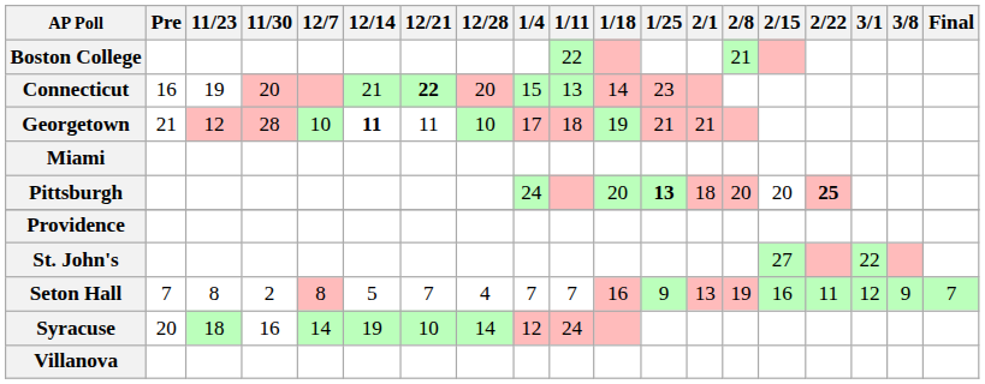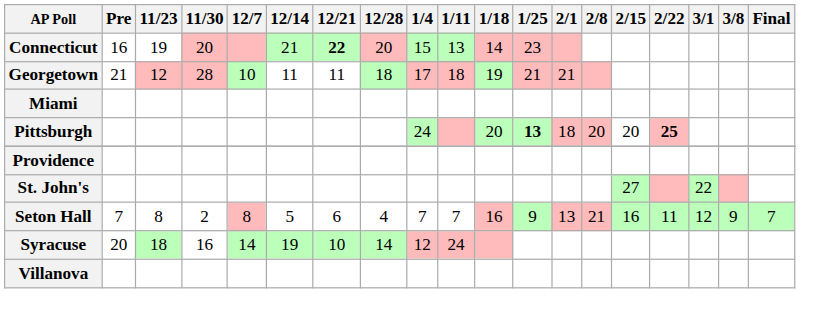 <table class="wikitable" style="white-space:nowrap;font-size:90%;">
 <tr>
 <th><small>AP Poll</small></th>
 <th>Pre</th>
 <th>11/23</th>
 <th>11/30</th>
 <th>12/7</th>
 <th>12/14</th>
 <th>12/21</th>
 <th>12/28</th>
 <th>1/4</th>
 <th>1/11</th>
 <th>1/18</th>
 <th>1/25</th>
 <th>2/1</th>
 <th>2/8</th>
 <th>2/15</th>
 <th>2/22</th>
 <th>3/1</th>
 <th>3/8</th>
 <th>Final</th>
-</tr>
-<tr style="text-align:center;">
-<th style="text-align:left;">Boston College</th>
-<td style="background:#fff;"></td>
-<td style="background:#fff;"></td>
-<td style="background:#fff;"></td>
-<td style="background:#fff;"></td>
-<td style="background:#fff;"></td>
-<td style="background:#fff;"></td>
-<td style="background:#fff;"></td>
-<td style="background:#fff;"></td>
-<td style="background:#bfb;">22</td>
-<td style="background:#fbb;"></td>
-<td style="background:#fff;"></td>
-<td style="background:#fff;"></td>
-<td style="background:#bfb;">21</td>
-<td style="background:#fbb;"></td>
-<td style="background:#fff;"></td>
-<td style="background:#fff;"></td>
-<td style="background:#fff;"></td>
-<td style="background:#fff;"></td>
 </tr>
 <tr style="text-align:center;">
 <th>Connecticut</th>
 <td style="background:#fff;">16</td>
 <td style="background:#fff;">19</td>
 <td style="background:#fbb;">20</td>
 <td style="background:#fbb;"></td>
 <td style="background:#bfb;">21</td>
 <td style="background:#bfb;"><strong>22</strong></td>
 <td style="background:#fbb;">20</td>
 <td style="background:#bfb;">15</td>
 <td style="background:#bfb;">13</td>
 <td style="background:#fbb;">14</td>
 <td style="background:#fbb;">23</td>
 <td style="background:#fbb;"></td>
 <td style="background:#fff;"></td>
 <td style="background:#fff;"></td>
 <td style="background:#fff;"></td>
 <td style="background:#fff;"></td>
 <td style="background:#fff;"></td>
 <td style="background:#fff;"></td>
 </tr>
 <tr style="text-align:center;">
 <th>Georgetown</th>
 <td style="background:#fff;">21</td>
 <td style="background:#fbb;">12</td>
 <td style="background:#fbb;">28</td>
 <td style="background:#bfb;">10</td>
-<td style="background:#fff;"><strong>11</strong></td>
 <td style="background:#fff;">11</td>
-<td style="background:#bfb;">10</td>
+<td style="background:#fff;">11</td>
+<td style="background:#bfb;">18</td>
 <td style="background:#fbb;">17</td>
 <td style="background:#fbb;">18</td>
 <td style="background:#bfb;">19</td>
 <td style="background:#fbb;">21</td>
 <td style="background:#fbb;">21</td>
 <td style="background:#fbb;"></td>
 <td style="background:#fff;"></td>
 <td style="background:#fff;"></td>
 <td style="background:#fff;"></td>
 <td style="background:#fff;"></td>
 <td style="background:#fff;"></td>
 </tr>
 <tr style="text-align:center;">
 <th>Miami</th>
 <td style="background:#fff;"></td>
 <td style="background:#fff;"></td>
 <td style="background:#fff;"></td>
 <td style="background:#fff;"></td>
 <td style="background:#fff;"></td>
 <td style="background:#fff;"></td>
 <td style="background:#fff;"></td>
 <td style="background:#fff;"></td>
 <td style="background:#fff;"></td>
 <td style="background:#fff;"></td>
 <td style="background:#fff;"></td>
 <td style="background:#fff;"></td>
 <td style="background:#fff;"></td>
 <td style="background:#fff;"></td>
 <td style="background:#fff;"></td>
 <td style="background:#fff;"></td>
 <td style="background:#fff;"></td>
 <td style="background:#fff;"></td>
 </tr>
 <tr style="text-align:center;">
 <th>Pittsburgh</th>
 <td style="background:#fff;"></td>
 <td style="background:#fff;"></td>
 <td style="background:#fff;"></td>
 <td style="background:#fff;"></td>
 <td style="background:#fff;"></td>
 <td style="background:#fff;"></td>
 <td style="background:#fff;"></td>
 <td style="background:#bfb;">24</td>
 <td style="background:#fbb;"></td>
 <td style="background:#bfb;">20</td>
 <td style="background:#bfb;"><strong>13</strong></td>
 <td style="background:#fbb;">18</td>
 <td style="background:#fbb;">20</td>
 <td style="background:#fff;">20</td>
 <td style="background:#fbb;"><strong>25</strong></td>
 <td style="background:#fff;"></td>
 <td style="background:#fff;"></td>
 <td style="background:#fff;"></td>
 </tr>
 <tr style="text-align:center;">
 </tr>
 <tr style="text-align:center;">
 <th>Providence</th>
 <td style="background:#fff;"></td>
 <td style="background:#fff;"></td>
 <td style="background:#fff;"></td>
 <td style="background:#fff;"></td>
 <td style="background:#fff;"></td>
 <td style="background:#fff;"></td>
 <td style="background:#fff;"></td>
 <td style="background:#fff;"></td>
 <td style="background:#fff;"></td>
 <td style="background:#fff;"></td>
 <td style="background:#fff;"></td>
 <td style="background:#fff;"></td>
 <td style="background:#fff;"></td>
 <td style="background:#fff;"></td>
 <td style="background:#fff;"></td>
 <td style="background:#fff;"></td>
 <td style="background:#fff;"></td>
 <td style="background:#fff;"></td>
 </tr>
 <tr style="text-align:center;">
 <th>St. John's</th>
 <td style="background:#fff;"></td>
 <td style="background:#fff;"></td>
 <td style="background:#fff;"></td>
 <td style="background:#fff;"></td>
 <td style="background:#fff;"></td>
 <td style="background:#fff;"></td>
 <td style="background:#fff;"></td>
 <td style="background:#fff;"></td>
 <td style="background:#fff;"></td>
 <td style="background:#fff;"></td>
 <td style="background:#fff;"></td>
 <td style="background:#fff;"></td>
 <td style="background:#fff;"></td>
 <td style="background:#bfb;">27</td>
 <td style="background:#fbb;"></td>
 <td style="background:#bfb;">22</td>
 <td style="background:#fbb;"></td>
 <td style="background:#fff;"></td>
 </tr>
 <tr style="text-align:center;">
 <th>Seton Hall</th>
 <td style="background:#fff;">7</td>
 <td style="background:#fff;">8</td>
 <td style="background:#fff;">2</td>
 <td style="background:#fbb;">8</td>
 <td style="background:#fff;">5</td>
-<td style="background:#fff;">7</td>
+<td style="background:#fff;">6</td>
 <td style="background:#fff;">4</td>
 <td style="background:#fff;">7</td>
 <td style="background:#fff;">7</td>
 <td style="background:#fbb;">16</td>
 <td style="background:#bfb;">9</td>
 <td style="background:#fbb;">13</td>
-<td style="background:#fbb;">19</td>
+<td style="background:#fbb;">21</td>
 <td style="background:#bfb;">16</td>
 <td style="background:#bfb;">11</td>
 <td style="background:#bfb;">12</td>
 <td style="background:#bfb;">9</td>
 <td style="background:#bfb;">7</td>
 </tr>
 <tr style="text-align:center;">
 <th>Syracuse</th>
 <td style="background:#fff;">20</td>
 <td style="background:#bfb;">18</td>
 <td style="background:#fff;">16</td>
 <td style="background:#bfb;">14</td>
 <td style="background:#bfb;">19</td>
 <td style="background:#bfb;">10</td>
 <td style="background:#bfb;">14</td>
 <td style="background:#fbb;">12</td>
 <td style="background:#fbb;">24</td>
 <td style="background:#fbb;"></td>
 <td style="background:#fff;"></td>
 <td style="background:#fff;"></td>
 <td style="background:#fff;"></td>
 <td style="background:#fff;"></td>
 <td style="background:#fff;"></td>
 <td style="background:#fff;"></td>
 <td style="background:#fff;"></td>
 <td style="background:#fff;"></td>
 </tr>
 <tr style="text-align:center;">
 <th>Villanova</th>
 <td style="background:#fff;"></td>
 <td style="background:#fff;"></td>
 <td style="background:#fff;"></td>
 <td style="background:#fff;"></td>
 <td style="background:#fff;"></td>
 <td style="background:#fff;"></td>
 <td style="background:#fff;"></td>
 <td style="background:#fff;"></td>
 <td style="background:#fff;"></td>
 <td style="background:#fff;"></td>
 <td style="background:#fff;"></td>
 <td style="background:#fff;"></td>
 <td style="background:#fff;"></td>
 <td style="background:#fff;"></td>
 <td style="background:#fff;"></td>
 <td style="background:#fff;"></td>
 <td style="background:#fff;"></td>
 <td style="background:#fff;"></td>
 </tr>
 </table>
